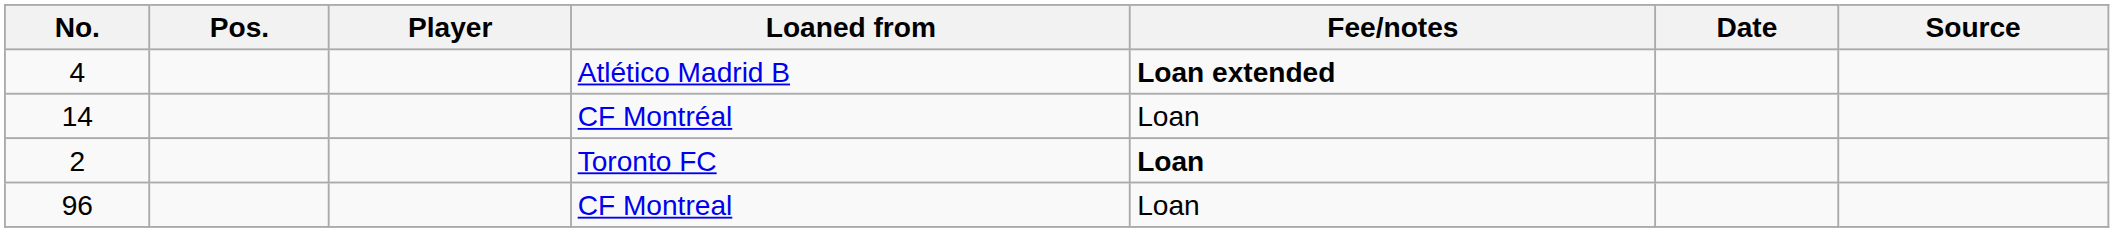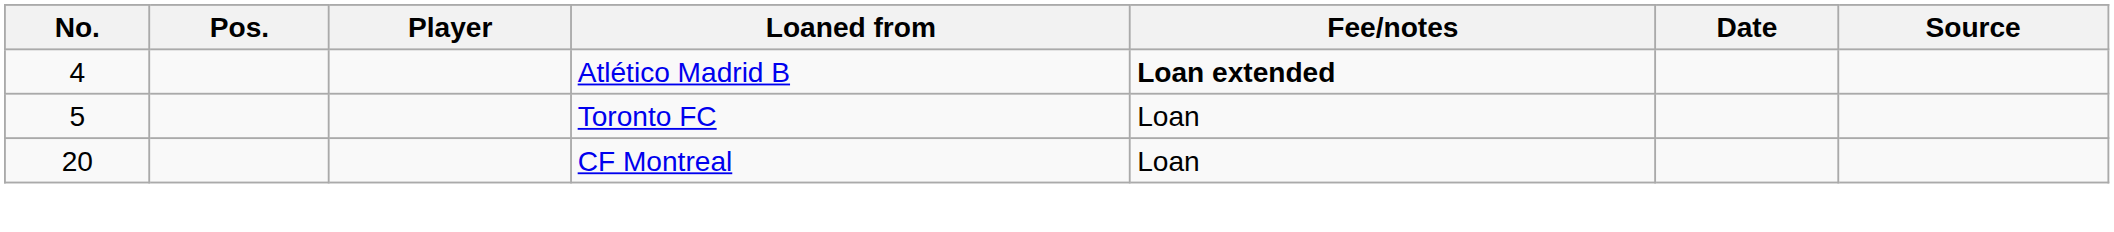 <table class="wikitable sortable" style="width:90%; text-align:center; font-size:95%; text-align:left;">
 <tr>
 <th>No.</th>
 <th>Pos.</th>
 <th>Player</th>
 <th>Loaned from</th>
 <th>Fee/notes</th>
 <th>Date</th>
 <th>Source</th>
 </tr>
 <tr>
 <td align=center>4</td>
 <td align=center></td>
 <td></td>
 <td> <a href='#'>Atlético Madrid B</a></td>
 <td><strong>Loan extended</strong></td>
 <td></td>
 <td></td>
 </tr>
 <tr>
-<td align=center>14</td>
+<td align=center>5</td>
 <td align=center></td>
 <td></td>
-<td> <a href='#'>CF Montréal</a></td>
+<td> <a href='#'>Toronto FC</a></td>
 <td>Loan</td>
 <td></td>
 <td></td>
 </tr>
 <tr>
-<td align=center>2</td>
-<td align=center></td>
-<td></td>
-<td> <a href='#'>Toronto FC</a></td>
-<td><strong>Loan</strong></td>
-<td></td>
-<td></td>
-</tr>
-<tr>
-<td align=center>96</td>
+<td align=center>20</td>
 <td align=center></td>
 <td></td>
 <td> <a href='#'>CF Montreal</a></td>
 <td>Loan</td>
 <td></td>
 <td></td>
 </tr>
 </table>
